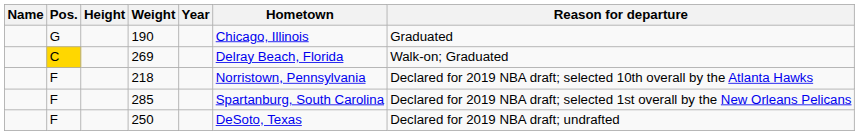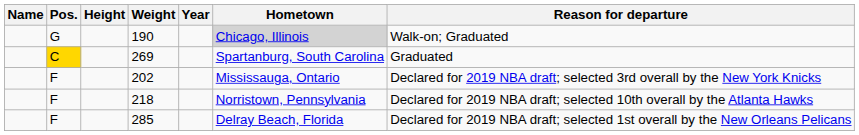 <table class="wikitable sortable" border="1">
 <tr>
 <th>Name</th>
 <th>Pos.</th>
 <th>Height</th>
 <th>Weight</th>
 <th>Year</th>
 <th>Hometown</th>
 <th ! class="unsortable">Reason for departure</th>
 </tr>
 <tr>
 <td></td>
 <td>G</td>
 <td></td>
 <td>190</td>
 <td></td>
-<td><a href='#'>Chicago, Illinois</a></td>
-<td>Graduated</td>
+<td style="background: lightgrey;"><a href='#'>Chicago, Illinois</a></td>
+<td>Walk-on; Graduated</td>
 </tr>
 <tr>
 <td></td>
 <td style="background: gold;">C</td>
 <td></td>
 <td>269</td>
 <td></td>
-<td><a href='#'>Delray Beach, Florida</a></td>
-<td>Walk-on; Graduated</td>
+<td><a href='#'>Spartanburg, South Carolina</a></td>
+<td>Graduated</td>
+</tr>
+<tr>
+<td></td>
+<td>F</td>
+<td></td>
+<td>202</td>
+<td></td>
+<td><a href='#'>Mississauga, Ontario</a></td>
+<td>Declared for <a href='#'>2019 NBA draft</a>; selected 3rd overall by the <a href='#'>New York Knicks</a></td>
 </tr>
 <tr>
 <td></td>
 <td>F</td>
 <td></td>
 <td>218</td>
 <td></td>
 <td><a href='#'>Norristown, Pennsylvania</a></td>
 <td>Declared for 2019 NBA draft; selected 10th overall by the <a href='#'>Atlanta Hawks</a></td>
 </tr>
 <tr>
 <td></td>
 <td>F</td>
 <td></td>
 <td>285</td>
 <td></td>
-<td><a href='#'>Spartanburg, South Carolina</a></td>
+<td><a href='#'>Delray Beach, Florida</a></td>
 <td>Declared for 2019 NBA draft; selected 1st overall by the <a href='#'>New Orleans Pelicans</a></td>
 </tr>
-<tr>
-<td></td>
-<td>F</td>
-<td></td>
-<td>250</td>
-<td></td>
-<td><a href='#'>DeSoto, Texas</a></td>
-<td>Declared for 2019 NBA draft; undrafted</td>
-</tr>
 </table>
